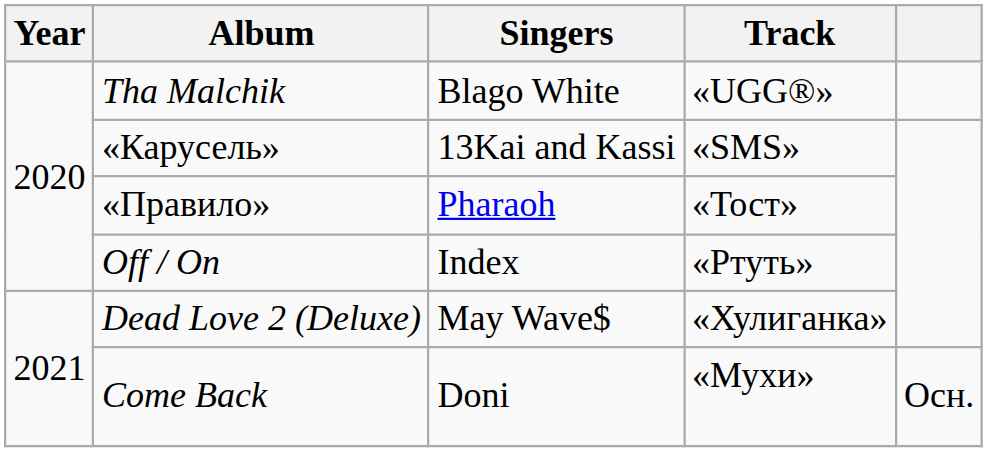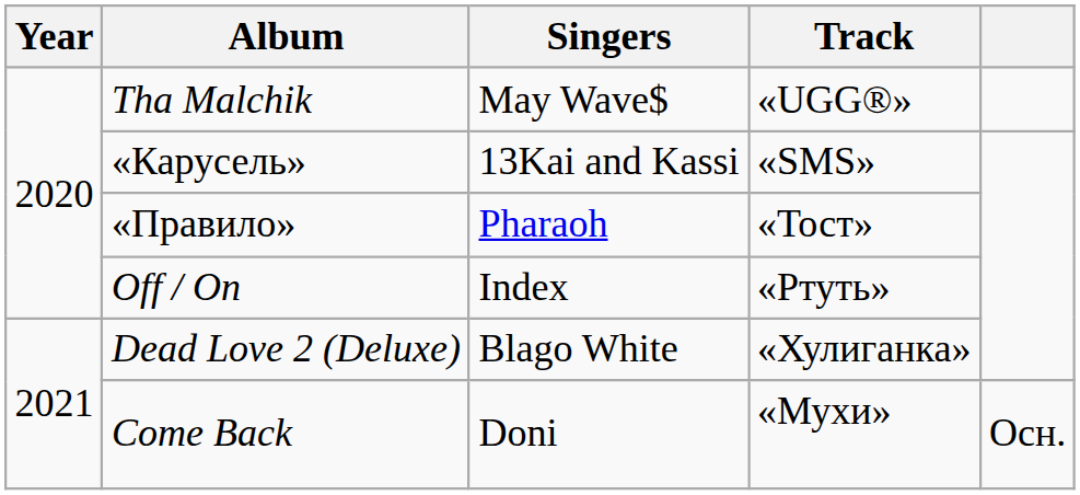 <table class="wikitable">
 <tr>
 <th>Year</th>
 <th>Album</th>
 <th>Singers</th>
 <th>Track</th>
 <th> </th>
 </tr>
 <tr>
 <td rowspan="4">2020</td>
 <td><em>Tha Malchik</em></td>
-<td>Blago White</td>
+<td>May Wave$</td>
 <td>«UGG®»</td>
 <td> </td>
 </tr>
 <tr>
 <td>«Карусель»</td>
 <td>13Kai and Kassi</td>
 <td>«SMS»</td>
 <td rowspan="4"> </td>
 </tr>
 <tr>
 <td>«Правило»</td>
 <td><a href='#'>Pharaoh</a></td>
 <td>«Тост»</td>
 </tr>
 <tr>
 <td><em>Off / On</em></td>
 <td>Index</td>
 <td>«Ртуть»</td>
 </tr>
 <tr>
 <td rowspan="2">2021</td>
 <td><em>Dead Love 2 (Deluxe)</em></td>
-<td>May Wave$</td>
+<td>Blago White</td>
 <td>«Хулиганка»</td>
 </tr>
 <tr>
 <td><em>Come Back</em></td>
 <td>Doni</td>
 <td>«Мухи»<br><br></td>
 <td>Осн.</td>
 </tr>
 </table>
